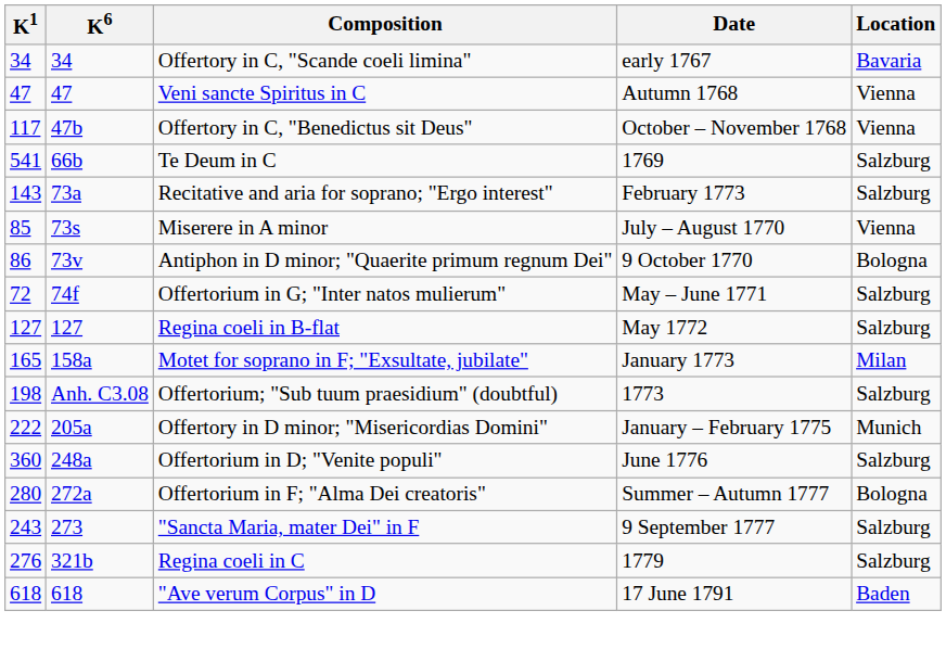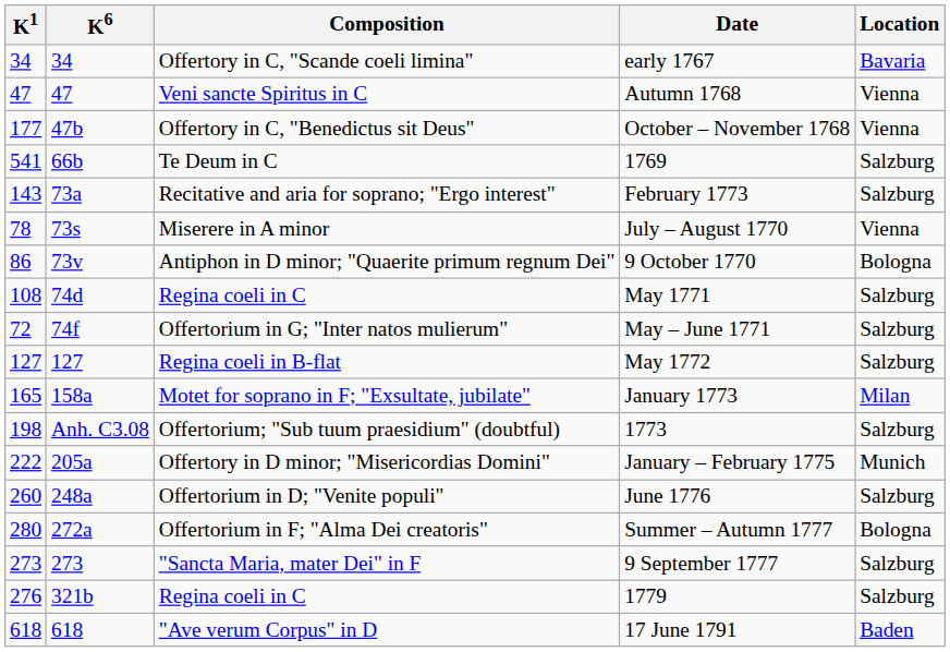 <table class="wikitable sortable">
 <tr>
 <th>K<sup>1</sup></th>
 <th>K<sup>6</sup></th>
 <th>Composition</th>
 <th>Date</th>
 <th>Location</th>
 </tr>
 <tr>
 <td><a href='#'>34</a></td>
 <td><a href='#'>34</a></td>
 <td>Offertory in C, "Scande coeli limina"</td>
 <td>early 1767</td>
 <td><a href='#'>Bavaria</a></td>
 </tr>
 <tr>
 <td><a href='#'>47</a></td>
 <td><a href='#'>47</a></td>
 <td><a href='#'>Veni sancte Spiritus in C</a></td>
 <td>Autumn 1768</td>
 <td>Vienna</td>
 </tr>
 <tr>
-<td><a href='#'>117</a></td>
+<td><a href='#'>177</a></td>
 <td><a href='#'>47b</a></td>
 <td>Offertory in C, "Benedictus sit Deus"</td>
 <td>October – November 1768</td>
 <td>Vienna</td>
 </tr>
 <tr>
 <td><a href='#'>541</a></td>
 <td><a href='#'>66b</a></td>
 <td>Te Deum in C</td>
 <td>1769</td>
 <td>Salzburg</td>
 </tr>
 <tr>
 <td><a href='#'>143</a></td>
 <td><a href='#'>73a</a></td>
 <td>Recitative and aria for soprano; "Ergo interest"</td>
 <td>February 1773</td>
 <td>Salzburg</td>
 </tr>
 <tr>
-<td><a href='#'>85</a></td>
+<td><a href='#'>78</a></td>
 <td><a href='#'>73s</a></td>
 <td>Miserere in A minor</td>
 <td>July – August 1770</td>
 <td>Vienna</td>
 </tr>
 <tr>
 <td><a href='#'>86</a></td>
 <td><a href='#'>73v</a></td>
 <td>Antiphon in D minor; "Quaerite primum regnum Dei"</td>
 <td>9 October 1770</td>
 <td>Bologna</td>
+</tr>
+<tr>
+<td><a href='#'>108</a></td>
+<td><a href='#'>74d</a></td>
+<td><a href='#'>Regina coeli in C</a></td>
+<td>May 1771</td>
+<td>Salzburg</td>
 </tr>
 <tr>
 <td><a href='#'>72</a></td>
 <td><a href='#'>74f</a></td>
 <td>Offertorium in G; "Inter natos mulierum"</td>
 <td>May – June 1771</td>
 <td>Salzburg</td>
 </tr>
 <tr>
 <td><a href='#'>127</a></td>
 <td><a href='#'>127</a></td>
 <td><a href='#'>Regina coeli in B-flat</a></td>
 <td>May 1772</td>
 <td>Salzburg</td>
 </tr>
 <tr>
 <td><a href='#'>165</a></td>
 <td><a href='#'>158a</a></td>
 <td><a href='#'>Motet for soprano in F; "Exsultate, jubilate"</a></td>
 <td>January 1773</td>
 <td><a href='#'>Milan</a></td>
 </tr>
 <tr>
 <td><a href='#'>198</a></td>
 <td><a href='#'>Anh. C3.08</a></td>
 <td>Offertorium; "Sub tuum praesidium" (doubtful)</td>
 <td>1773</td>
 <td>Salzburg</td>
 </tr>
 <tr>
 <td><a href='#'>222</a></td>
 <td><a href='#'>205a</a></td>
 <td>Offertory in D minor; "Misericordias Domini"</td>
 <td>January – February 1775</td>
 <td>Munich</td>
 </tr>
 <tr>
-<td><a href='#'>360</a></td>
+<td><a href='#'>260</a></td>
 <td><a href='#'>248a</a></td>
 <td>Offertorium in D; "Venite populi"</td>
 <td>June 1776</td>
 <td>Salzburg</td>
 </tr>
 <tr>
 <td><a href='#'>280</a></td>
 <td><a href='#'>272a</a></td>
 <td>Offertorium in F; "Alma Dei creatoris"</td>
 <td>Summer – Autumn 1777</td>
 <td>Bologna</td>
 </tr>
 <tr>
-<td><a href='#'>243</a></td>
+<td><a href='#'>273</a></td>
 <td><a href='#'>273</a></td>
 <td><a href='#'>"Sancta Maria, mater Dei" in F</a></td>
 <td>9 September 1777</td>
 <td>Salzburg</td>
 </tr>
 <tr>
 <td><a href='#'>276</a></td>
 <td><a href='#'>321b</a></td>
 <td><a href='#'>Regina coeli in C</a></td>
 <td>1779</td>
 <td>Salzburg</td>
 </tr>
 <tr>
 <td><a href='#'>618</a></td>
 <td><a href='#'>618</a></td>
 <td><a href='#'>"Ave verum Corpus" in D</a></td>
 <td>17 June 1791</td>
 <td><a href='#'>Baden</a></td>
 </tr>
 </table>
